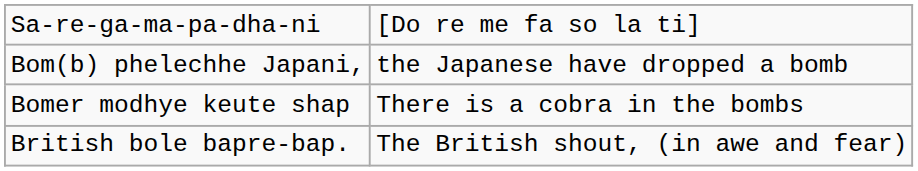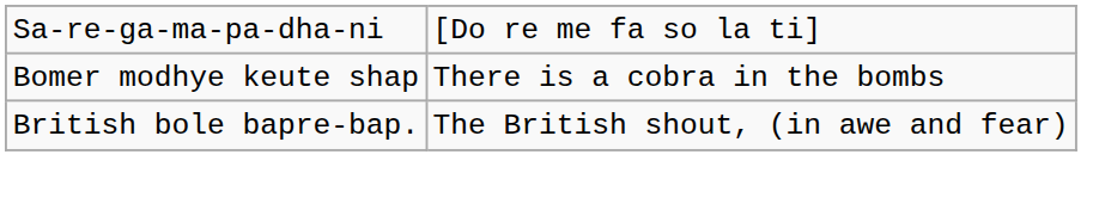 <table class="wikitable">
 <tr>
 <td>Sa-re-ga-ma-pa-dha-ni</td>
 <td>[Do re me fa so la ti]</td>
-</tr>
-<tr>
-<td>Bom(b) phelechhe Japani,</td>
-<td>the Japanese have dropped a bomb</td>
 </tr>
 <tr>
 <td>Bomer modhye keute shap</td>
 <td>There is a cobra in the bombs</td>
 </tr>
 <tr>
 <td>British bole bapre-bap.</td>
 <td>The British shout, (in awe and fear)</td>
 </tr>
 </table>
